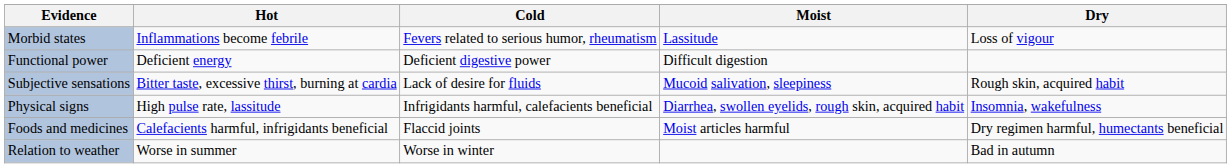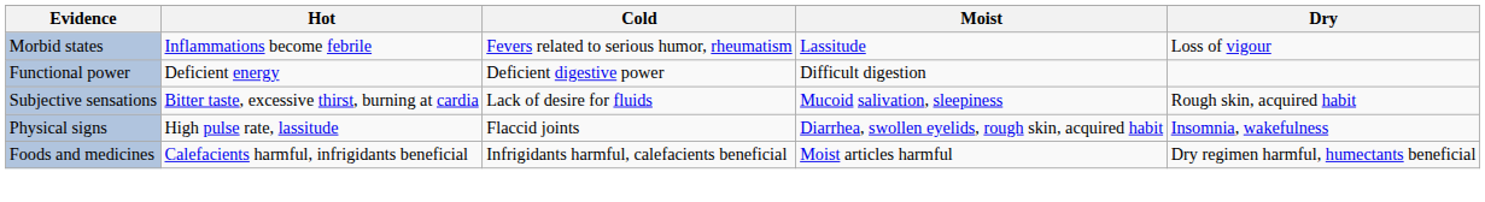 <table class="wikitable">
 <tr>
 </tr>
 <tr>
 <th>Evidence</th>
 <th>Hot</th>
 <th>Cold</th>
 <th>Moist</th>
 <th>Dry</th>
 </tr>
 <tr>
 <td style="background:#b0c4de;">Morbid states</td>
 <td><a href='#'>Inflammations</a> become <a href='#'>febrile</a></td>
 <td><a href='#'>Fevers</a> related to serious humor, <a href='#'>rheumatism</a></td>
 <td><a href='#'>Lassitude</a></td>
 <td>Loss of <a href='#'>vigour</a></td>
 </tr>
 <tr>
 <td style="background:#b0c4de;">Functional power</td>
 <td>Deficient <a href='#'>energy</a></td>
 <td>Deficient <a href='#'>digestive</a> power</td>
 <td>Difficult digestion</td>
 <td></td>
 </tr>
 <tr>
 <td style="background:#b0c4de;">Subjective sensations</td>
 <td><a href='#'>Bitter taste</a>, excessive <a href='#'>thirst</a>, burning at <a href='#'>cardia</a></td>
 <td>Lack of desire for <a href='#'>fluids</a></td>
 <td><a href='#'>Mucoid</a> <a href='#'>salivation</a>, <a href='#'>sleepiness</a></td>
 <td>Rough skin, acquired <a href='#'>habit</a></td>
 </tr>
 <tr>
 <td style="background:#b0c4de;">Physical signs</td>
 <td>High <a href='#'>pulse</a> rate, <a href='#'>lassitude</a></td>
-<td>Infrigidants harmful, calefacients beneficial</td>
+<td>Flaccid joints</td>
 <td><a href='#'>Diarrhea</a>, <a href='#'>swollen eyelids</a>, <a href='#'>rough</a> skin, acquired <a href='#'>habit</a></td>
 <td><a href='#'>Insomnia</a>, <a href='#'>wakefulness</a></td>
 </tr>
 <tr>
 <td style="background:#b0c4de;">Foods and medicines</td>
 <td><a href='#'>Calefacients</a> harmful, infrigidants beneficial</td>
-<td>Flaccid joints</td>
+<td>Infrigidants harmful, calefacients beneficial</td>
 <td><a href='#'>Moist</a> articles harmful</td>
 <td>Dry regimen harmful, <a href='#'>humectants</a> beneficial</td>
 </tr>
-<tr>
-<td style="background:#b0c4de;">Relation to weather</td>
-<td>Worse in summer</td>
-<td>Worse in winter</td>
-<td></td>
-<td>Bad in autumn</td>
-</tr>
 </table>
